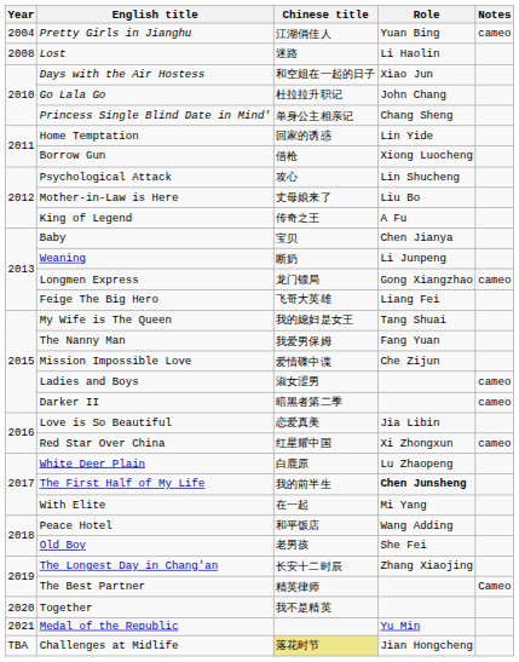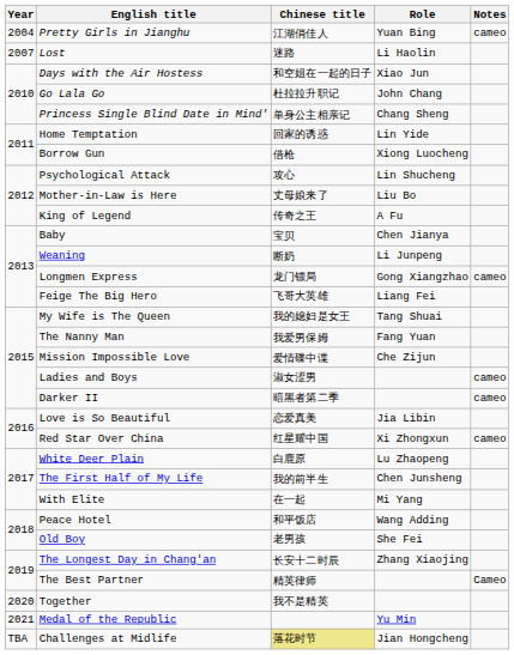 <table class="wikitable sortable">
 <tr>
 <th>Year</th>
 <th>English title</th>
 <th>Chinese title</th>
 <th>Role</th>
 <th>Notes</th>
 </tr>
 <tr>
 <td>2004</td>
 <td><em>Pretty Girls in Jianghu</em></td>
 <td>江湖俏佳人</td>
 <td>Yuan Bing</td>
 <td>cameo</td>
 </tr>
 <tr>
-<td>2008</td>
+<td>2007</td>
 <td><em>Lost</em></td>
 <td>迷路</td>
 <td>Li Haolin</td>
 <td></td>
 </tr>
 <tr>
 <td rowspan=3>2010</td>
 <td><em>Days with the Air Hostess</em></td>
 <td>和空姐在一起的日子</td>
 <td>Xiao Jun</td>
 <td></td>
 </tr>
 <tr>
 <td><em>Go Lala Go</em></td>
 <td>杜拉拉升职记</td>
 <td>John Chang</td>
 <td></td>
 </tr>
 <tr>
 <td><em>Princess Single Blind Date in Mind'</td>
 <td>单身公主相亲记</td>
 <td>Chang Sheng</td>
 <td></td>
 </tr>
 <tr>
 <td rowspan=2>2011</td>
 <td></em>Home Temptation<em></td>
 <td>回家的诱惑</td>
 <td>Lin Yide</td>
 <td></td>
 </tr>
 <tr>
 <td></em>Borrow Gun<em></td>
 <td>借枪</td>
 <td>Xiong Luocheng</td>
 <td></td>
 </tr>
 <tr>
 <td rowspan=3>2012</td>
 <td></em>Psychological Attack<em></td>
 <td>攻心</td>
 <td>Lin Shucheng</td>
 <td></td>
 </tr>
 <tr>
 <td></em>Mother-in-Law is Here<em></td>
 <td>丈母娘来了</td>
 <td>Liu Bo</td>
 <td></td>
 </tr>
 <tr>
 <td></em>King of Legend<em></td>
 <td>传奇之王</td>
 <td>A Fu</td>
 <td></td>
 </tr>
 <tr>
 <td rowspan=4>2013</td>
 <td></em>Baby<em></td>
 <td>宝贝</td>
 <td>Chen Jianya</td>
 <td></td>
 </tr>
 <tr>
 <td></em><a href='#'>Weaning</a><em></td>
 <td>断奶</td>
 <td>Li Junpeng</td>
 <td></td>
 </tr>
 <tr>
 <td></em>Longmen Express<em></td>
 <td>龙门镖局</td>
 <td>Gong Xiangzhao</td>
 <td>cameo</td>
 </tr>
 <tr>
 <td></em>Feige The Big Hero<em></td>
 <td>飞哥大英雄</td>
 <td>Liang Fei</td>
 <td></td>
 </tr>
 <tr>
 <td rowspan=5>2015</td>
 <td></em>My Wife is The Queen<em></td>
 <td>我的媳妇是女王</td>
 <td>Tang Shuai</td>
 <td></td>
 </tr>
 <tr>
 <td></em>The Nanny Man<em></td>
 <td>我爱男保姆</td>
 <td>Fang Yuan</td>
 <td></td>
 </tr>
 <tr>
 <td></em>Mission Impossible Love<em></td>
 <td>爱情碟中谍</td>
 <td>Che Zijun</td>
 <td></td>
 </tr>
 <tr>
 <td></em>Ladies and Boys<em></td>
 <td>淑女涩男</td>
 <td></td>
 <td>cameo</td>
 </tr>
 <tr>
 <td></em>Darker II<em></td>
 <td>暗黑者第二季</td>
 <td></td>
 <td>cameo</td>
 </tr>
 <tr>
 <td rowspan=2>2016</td>
 <td></em>Love is So Beautiful<em></td>
 <td>恋爱真美</td>
 <td>Jia Libin</td>
 <td></td>
 </tr>
 <tr>
 <td></em>Red Star Over China<em></td>
 <td>红星耀中国</td>
 <td>Xi Zhongxun</td>
 <td>cameo</td>
 </tr>
 <tr>
 <td rowspan=3>2017</td>
 <td></em><a href='#'>White Deer Plain</a><em></td>
 <td>白鹿原</td>
 <td>Lu Zhaopeng</td>
 <td></td>
 </tr>
 <tr>
 <td></em><a href='#'>The First Half of My Life</a><em></td>
 <td>我的前半生</td>
-<td><strong>Chen Junsheng</strong></td>
+<td>Chen Junsheng</td>
 <td></td>
 </tr>
 <tr>
 <td></em>With Elite<em></td>
 <td>在一起</td>
 <td>Mi Yang</td>
 <td></td>
 </tr>
 <tr>
 <td rowspan=2>2018</td>
 <td></em>Peace Hotel<em></td>
 <td>和平饭店</td>
 <td>Wang Adding</td>
 <td></td>
 </tr>
 <tr>
 <td></em><a href='#'>Old Boy</a><em></td>
 <td>老男孩</td>
 <td>She Fei</td>
 <td></td>
 </tr>
 <tr>
 <td rowspan=2>2019</td>
 <td></em><a href='#'>The Longest Day in Chang'an</a><em></td>
 <td>长安十二时辰</td>
 <td>Zhang Xiaojing</td>
 <td></td>
 </tr>
 <tr>
 <td></em>The Best Partner<em></td>
 <td>精英律师</td>
 <td></td>
 <td>Cameo</td>
 </tr>
 <tr>
 <td rowspan=1>2020</td>
 <td></em>Together<em></td>
 <td>我不是精英</td>
 <td></td>
 <td></td>
 </tr>
 <tr>
 <td>2021</td>
 <td></em><a href='#'>Medal of the Republic</a><em></td>
 <td></td>
 <td><a href='#'>Yu Min</a></td>
 <td></td>
 </tr>
 <tr>
 <td>TBA</td>
 <td></em>Challenges at Midlife<em></td>
 <td style="background: khaki;">落花时节</td>
 <td>Jian Hongcheng</td>
 <td></td>
 </tr>
 </table>
